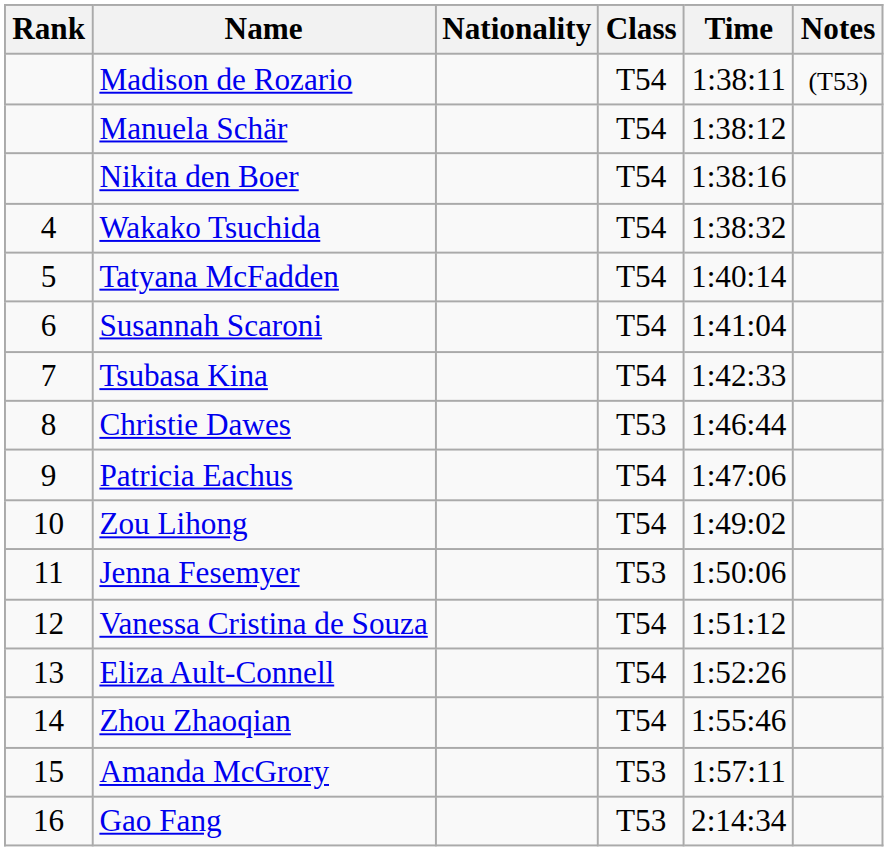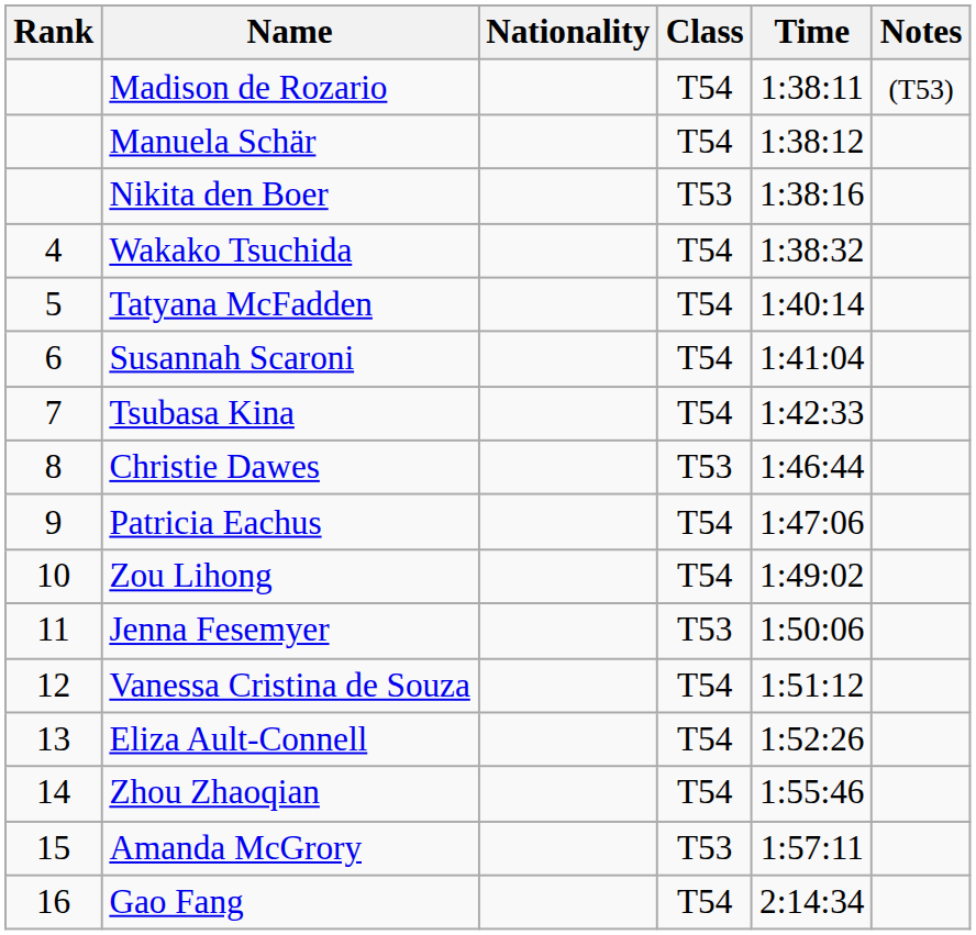 <table class="wikitable sortable" style="text-align:center">
 <tr>
 <th>Rank</th>
 <th>Name</th>
 <th>Nationality</th>
 <th>Class</th>
 <th>Time</th>
 <th>Notes</th>
 </tr>
 <tr>
 <td></td>
 <td align="left"><a href='#'>Madison de Rozario</a></td>
 <td align="left"></td>
 <td>T54</td>
 <td>1:38:11</td>
 <td> <small>(T53)</small></td>
 </tr>
 <tr>
 <td></td>
 <td align="left"><a href='#'>Manuela Schär</a></td>
 <td align="left"></td>
 <td>T54</td>
 <td>1:38:12</td>
 <td></td>
 </tr>
 <tr>
 <td></td>
 <td align="left"><a href='#'>Nikita den Boer</a></td>
 <td align="left"></td>
-<td>T54</td>
+<td>T53</td>
 <td>1:38:16</td>
 <td></td>
 </tr>
 <tr>
 <td>4</td>
 <td align="left"><a href='#'>Wakako Tsuchida</a></td>
 <td align="left"></td>
 <td>T54</td>
 <td>1:38:32</td>
 <td></td>
 </tr>
 <tr>
 <td>5</td>
 <td align="left"><a href='#'>Tatyana McFadden</a></td>
 <td align="left"></td>
 <td>T54</td>
 <td>1:40:14</td>
 <td></td>
 </tr>
 <tr>
 <td>6</td>
 <td align="left"><a href='#'>Susannah Scaroni</a></td>
 <td align="left"></td>
 <td>T54</td>
 <td>1:41:04</td>
 <td></td>
 </tr>
 <tr>
 <td>7</td>
 <td align="left"><a href='#'>Tsubasa Kina</a></td>
 <td align="left"></td>
 <td>T54</td>
 <td>1:42:33</td>
 <td></td>
 </tr>
 <tr>
 <td>8</td>
 <td align="left"><a href='#'>Christie Dawes</a></td>
 <td align="left"></td>
 <td>T53</td>
 <td>1:46:44</td>
 <td></td>
 </tr>
 <tr>
 <td>9</td>
 <td align="left"><a href='#'>Patricia Eachus</a></td>
 <td align="left"></td>
 <td>T54</td>
 <td>1:47:06</td>
 <td></td>
 </tr>
 <tr>
 <td>10</td>
 <td align="left"><a href='#'>Zou Lihong</a></td>
 <td align="left"></td>
 <td>T54</td>
 <td>1:49:02</td>
 <td></td>
 </tr>
 <tr>
 <td>11</td>
 <td align="left"><a href='#'>Jenna Fesemyer</a></td>
 <td align="left"></td>
 <td>T53</td>
 <td>1:50:06</td>
 <td></td>
 </tr>
 <tr>
 <td>12</td>
 <td align="left"><a href='#'>Vanessa Cristina de Souza</a></td>
 <td align="left"></td>
 <td>T54</td>
 <td>1:51:12</td>
 <td></td>
 </tr>
 <tr>
 <td>13</td>
 <td align="left"><a href='#'>Eliza Ault-Connell</a></td>
 <td align="left"></td>
 <td>T54</td>
 <td>1:52:26</td>
 <td></td>
 </tr>
 <tr>
 <td>14</td>
 <td align="left"><a href='#'>Zhou Zhaoqian</a></td>
 <td align="left"></td>
 <td>T54</td>
 <td>1:55:46</td>
 <td></td>
 </tr>
 <tr>
 <td>15</td>
 <td align="left"><a href='#'>Amanda McGrory</a></td>
 <td align="left"></td>
 <td>T53</td>
 <td>1:57:11</td>
 <td></td>
 </tr>
 <tr>
 <td>16</td>
 <td align="left"><a href='#'>Gao Fang</a></td>
 <td align="left"></td>
-<td>T53</td>
+<td>T54</td>
 <td>2:14:34</td>
 <td></td>
 </tr>
 </table>
